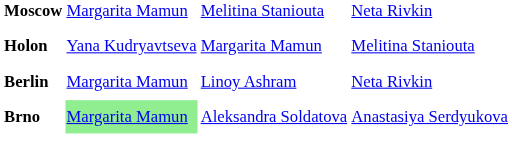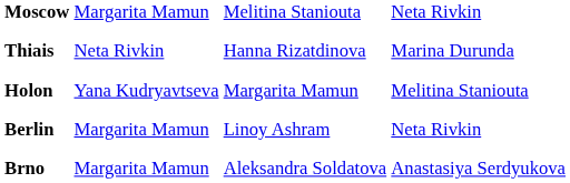 <table>
 <tr>
 <th scope=row style="text-align:left">Moscow</th>
 <td style="height:30px;"> <a href='#'>Margarita Mamun</a></td>
 <td style="height:30px;"> <a href='#'>Melitina Staniouta</a></td>
 <td style="height:30px;"> <a href='#'>Neta Rivkin</a></td>
+</tr>
+<tr>
+<th scope=row style="text-align:left">Thiais</th>
+<td style="height:30px;"> <a href='#'>Neta Rivkin</a></td>
+<td style="height:30px;"> <a href='#'>Hanna Rizatdinova</a></td>
+<td style="height:30px;"> <a href='#'>Marina Durunda</a></td>
 </tr>
 <tr>
 <th scope=row style="text-align:left">Holon</th>
 <td style="height:30px;"> <a href='#'>Yana Kudryavtseva</a></td>
 <td style="height:30px;"> <a href='#'>Margarita Mamun</a></td>
 <td style="height:30px;"> <a href='#'>Melitina Staniouta</a></td>
 </tr>
 <tr>
 <th scope=row style="text-align:left">Berlin</th>
 <td style="height:30px;"> <a href='#'>Margarita Mamun</a></td>
 <td style="height:30px;"> <a href='#'>Linoy Ashram</a></td>
 <td style="height:30px;"> <a href='#'>Neta Rivkin</a></td>
 </tr>
 <tr>
 <th scope=row style="text-align:left">Brno</th>
-<td style="background: lightgreen; height:30px;"> <a href='#'>Margarita Mamun</a></td>
+<td style="height:30px;"> <a href='#'>Margarita Mamun</a></td>
 <td style="height:30px;"> <a href='#'>Aleksandra Soldatova</a></td>
 <td style="height:30px;"> <a href='#'>Anastasiya Serdyukova</a></td>
 </tr>
 <tr>
 </tr>
 </table>
